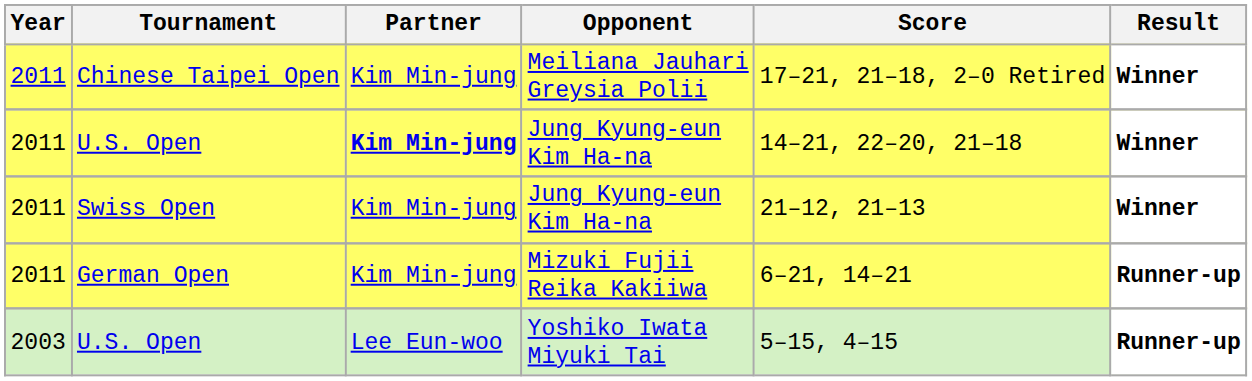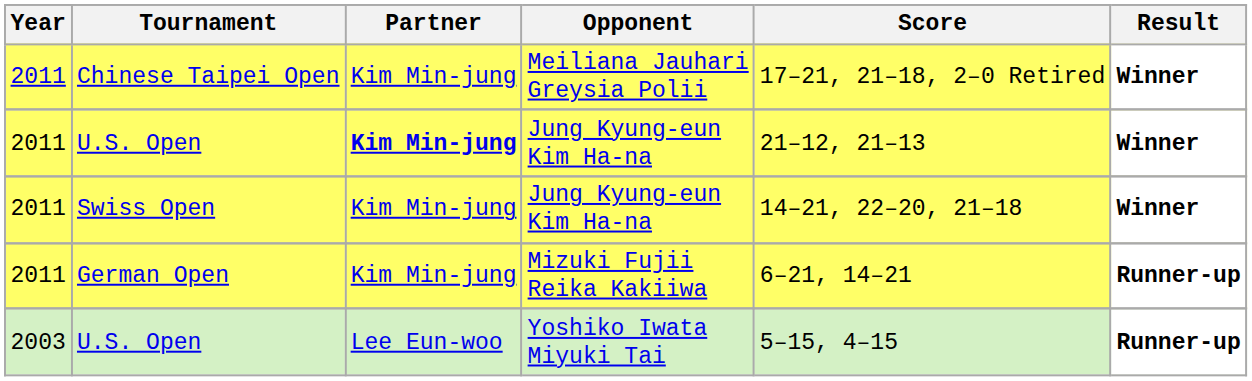 <table class="sortable wikitable" style="font-size: 90%;">
 <tr>
 <th>Year</th>
 <th>Tournament</th>
 <th>Partner</th>
 <th>Opponent</th>
 <th>Score</th>
 <th>Result</th>
 </tr>
 <tr style="background:#FFFF67">
 <td align="center"><a href='#'>2011</a></td>
 <td align="left"><a href='#'>Chinese Taipei Open</a></td>
 <td align="left"> <a href='#'>Kim Min-jung</a></td>
 <td align="left"> <a href='#'>Meiliana Jauhari</a><br> <a href='#'>Greysia Polii</a></td>
 <td align="left">17–21, 21–18, 2–0 Retired</td>
 <td style="text-align:left; background:white"> <strong>Winner</strong></td>
 </tr>
 <tr>
 </tr>
 <tr style="background:#FFFF67">
 <td align="center">2011</td>
 <td align="left"><a href='#'>U.S. Open</a></td>
 <td align="left"><strong> <a href='#'>Kim Min-jung</a></strong></td>
 <td align="left"> <a href='#'>Jung Kyung-eun</a><br> <a href='#'>Kim Ha-na</a></td>
-<td align="left">14–21, 22–20, 21–18</td>
+<td align="left">21–12, 21–13</td>
 <td style="text-align:left; background:white"> <strong>Winner</strong></td>
 </tr>
 <tr>
 </tr>
 <tr style="background:#FFFF67">
 <td align="center">2011</td>
 <td align="left"><a href='#'>Swiss Open</a></td>
 <td align="left"> <a href='#'>Kim Min-jung</a></td>
 <td align="left"> <a href='#'>Jung Kyung-eun</a><br> <a href='#'>Kim Ha-na</a></td>
-<td align="left">21–12, 21–13</td>
+<td align="left">14–21, 22–20, 21–18</td>
 <td style="text-align:left; background:white"> <strong>Winner</strong></td>
 </tr>
 <tr>
 </tr>
 <tr style="background:#FFFF67">
 <td align="center">2011</td>
 <td align="left"><a href='#'>German Open</a></td>
 <td align="left"> <a href='#'>Kim Min-jung</a></td>
 <td align="left"> <a href='#'>Mizuki Fujii</a><br> <a href='#'>Reika Kakiiwa</a></td>
 <td align="left">6–21, 14–21</td>
 <td style="text-align:left; background:white"> <strong>Runner-up</strong></td>
 </tr>
 <tr>
 </tr>
 <tr style="background:#D4F1C5">
 <td align="center">2003</td>
 <td align="left"><a href='#'>U.S. Open</a></td>
 <td align="left"> <a href='#'>Lee Eun-woo</a></td>
 <td align="left"> <a href='#'>Yoshiko Iwata</a><br> <a href='#'>Miyuki Tai</a></td>
 <td align="left">5–15, 4–15</td>
 <td style="text-align:left; background:white"> <strong>Runner-up</strong></td>
 </tr>
 </table>
